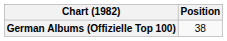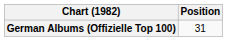 <table class="wikitable plainrowheaders" style="text-align:center">
 <tr>
 <th scope="col">Chart (1982)</th>
 <th scope="col">Position</th>
 </tr>
 <tr>
 <th scope="row">German Albums (Offizielle Top 100)</th>
-<td>38</td>
+<td>31</td>
 </tr>
 </table>
